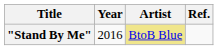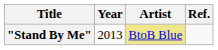 <table class="wikitable plainrowheaders" style="text-align:center">
 <tr>
 <th scope="col">Title</th>
 <th scope="col">Year</th>
 <th scope="col">Artist</th>
 <th scope="col">Ref.</th>
 </tr>
 <tr>
 <th scope="row">"Stand By Me"</th>
-<td>2016</td>
+<td>2013</td>
 <td style="background: khaki;"><a href='#'>BtoB Blue</a></td>
 <td></td>
 </tr>
 </table>
